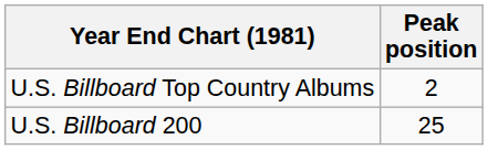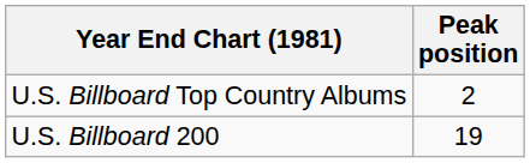 <table class="wikitable">
 <tr>
 <th>Year End Chart (1981)</th>
 <th>Peak<br>position</th>
 </tr>
 <tr>
 <td>U.S. <em>Billboard</em> Top Country Albums</td>
 <td align="center">2</td>
 </tr>
 <tr>
 <td>U.S. <em>Billboard</em> 200</td>
-<td align="center">25</td>
+<td align="center">19</td>
 </tr>
 </table>
